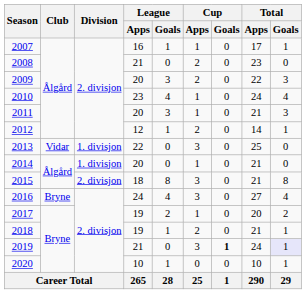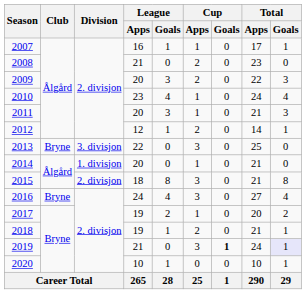 <table class="wikitable" style="text-align: center;">
 <tr>
 <th rowspan="2">Season</th>
 <th rowspan="2">Club</th>
 <th rowspan="2">Division</th>
 <th colspan="2">League</th>
 <th colspan="2">Cup</th>
 <th colspan="2">Total</th>
 </tr>
 <tr>
 <th>Apps</th>
 <th>Goals</th>
 <th>Apps</th>
 <th>Goals</th>
 <th>Apps</th>
 <th>Goals</th>
 </tr>
 <tr>
 <td><a href='#'>2007</a></td>
 <td rowspan="6" valign="center"><a href='#'>Ålgård</a></td>
 <td rowspan="6" valign="center"><a href='#'>2. divisjon</a></td>
 <td>16</td>
 <td>1</td>
 <td>1</td>
 <td>0</td>
 <td>17</td>
 <td>1</td>
 </tr>
 <tr>
 <td><a href='#'>2008</a></td>
 <td>21</td>
 <td>0</td>
 <td>2</td>
 <td>0</td>
 <td>23</td>
 <td>0</td>
 </tr>
 <tr>
 <td><a href='#'>2009</a></td>
 <td>20</td>
 <td>3</td>
 <td>2</td>
 <td>0</td>
 <td>22</td>
 <td>3</td>
 </tr>
 <tr>
 <td><a href='#'>2010</a></td>
 <td>23</td>
 <td>4</td>
 <td>1</td>
 <td>0</td>
 <td>24</td>
 <td>4</td>
 </tr>
 <tr>
 <td><a href='#'>2011</a></td>
 <td>20</td>
 <td>3</td>
 <td>1</td>
 <td>0</td>
 <td>21</td>
 <td>3</td>
 </tr>
 <tr>
 <td><a href='#'>2012</a></td>
 <td>12</td>
 <td>1</td>
 <td>2</td>
 <td>0</td>
 <td>14</td>
 <td>1</td>
 </tr>
 <tr>
 <td><a href='#'>2013</a></td>
-<td rowspan="1" valign="center"><a href='#'>Vidar</a></td>
-<td rowspan="1" valign="center"><a href='#'>1. divisjon</a></td>
+<td rowspan="1" valign="center"><a href='#'>Bryne</a></td>
+<td rowspan="1" valign="center"><a href='#'>3. divisjon</a></td>
 <td>22</td>
 <td>0</td>
 <td>3</td>
 <td>0</td>
 <td>25</td>
 <td>0</td>
 </tr>
 <tr>
 <td><a href='#'>2014</a></td>
 <td rowspan="2" valign="center"><a href='#'>Ålgård</a></td>
 <td rowspan="1" valign="center"><a href='#'>1. divisjon</a></td>
 <td>20</td>
 <td>0</td>
 <td>1</td>
 <td>0</td>
 <td>21</td>
 <td>0</td>
 </tr>
 <tr>
 <td><a href='#'>2015</a></td>
 <td rowspan="1" valign="center"><a href='#'>2. divisjon</a></td>
 <td>18</td>
 <td>8</td>
 <td>3</td>
 <td>0</td>
 <td>21</td>
 <td>8</td>
 </tr>
 <tr>
 <td><a href='#'>2016</a></td>
 <td rowspan="1" valign="center"><a href='#'>Bryne</a></td>
 <td rowspan="5" valign="center"><a href='#'>2. divisjon</a></td>
 <td>24</td>
 <td>4</td>
 <td>3</td>
 <td>0</td>
 <td>27</td>
 <td>4</td>
 </tr>
 <tr>
 <td><a href='#'>2017</a></td>
 <td rowspan="4" valign="center"><a href='#'>Bryne</a></td>
 <td>19</td>
 <td>2</td>
 <td>1</td>
 <td>0</td>
 <td>20</td>
 <td>2</td>
 </tr>
 <tr>
 <td><a href='#'>2018</a></td>
 <td>19</td>
 <td>1</td>
 <td>2</td>
 <td>0</td>
 <td>21</td>
 <td>1</td>
 </tr>
 <tr>
 <td><a href='#'>2019</a></td>
 <td>21</td>
 <td>0</td>
 <td>3</td>
 <td><strong>1</strong></td>
 <td>24</td>
 <td style="background: lavender;">1</td>
 </tr>
 <tr>
 <td><a href='#'>2020</a></td>
 <td>10</td>
 <td>1</td>
 <td>0</td>
 <td>0</td>
 <td>10</td>
 <td>1</td>
 </tr>
 <tr>
 <th colspan="3">Career Total</th>
 <th>265</th>
 <th>28</th>
 <th>25</th>
 <th>1</th>
 <th>290</th>
 <th>29</th>
 </tr>
 </table>
